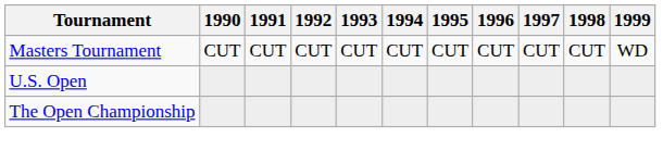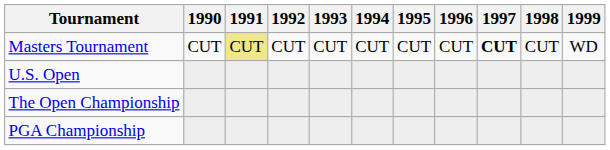 <table class="wikitable" style="font-size:95%;text-align:center;">
 <tr>
 <th>Tournament</th>
 <th>1990</th>
 <th>1991</th>
 <th>1992</th>
 <th>1993</th>
 <th>1994</th>
 <th>1995</th>
 <th>1996</th>
 <th>1997</th>
 <th>1998</th>
 <th>1999</th>
 </tr>
 <tr>
 <td align=left><a href='#'>Masters Tournament</a></td>
 <td>CUT</td>
+<td style="background: khaki;">CUT</td>
 <td>CUT</td>
 <td>CUT</td>
 <td>CUT</td>
 <td>CUT</td>
 <td>CUT</td>
-<td>CUT</td>
-<td>CUT</td>
+<td><strong>CUT</strong></td>
 <td>CUT</td>
 <td>WD</td>
 </tr>
 <tr>
 <td align=left><a href='#'>U.S. Open</a></td>
 <td style="background:#eeeeee;"></td>
 <td style="background:#eeeeee;"></td>
 <td style="background:#eeeeee;"></td>
 <td style="background:#eeeeee;"></td>
 <td style="background:#eeeeee;"></td>
 <td style="background:#eeeeee;"></td>
 <td style="background:#eeeeee;"></td>
 <td style="background:#eeeeee;"></td>
 <td style="background:#eeeeee;"></td>
 <td style="background:#eeeeee;"></td>
 </tr>
 <tr>
 <td align=left><a href='#'>The Open Championship</a></td>
 <td style="background:#eeeeee;"></td>
 <td style="background:#eeeeee;"></td>
 <td style="background:#eeeeee;"></td>
 <td style="background:#eeeeee;"></td>
 <td style="background:#eeeeee;"></td>
 <td style="background:#eeeeee;"></td>
 <td style="background:#eeeeee;"></td>
 <td style="background:#eeeeee;"></td>
 <td style="background:#eeeeee;"></td>
 <td style="background:#eeeeee;"></td>
 </tr>
+<tr>
+<td align=left><a href='#'>PGA Championship</a></td>
+<td style="background:#eeeeee;"></td>
+<td style="background:#eeeeee;"></td>
+<td style="background:#eeeeee;"></td>
+<td style="background:#eeeeee;"></td>
+<td style="background:#eeeeee;"></td>
+<td style="background:#eeeeee;"></td>
+<td style="background:#eeeeee;"></td>
+<td style="background:#eeeeee;"></td>
+<td style="background:#eeeeee;"></td>
+<td style="background:#eeeeee;"></td>
+</tr>
 </table>
